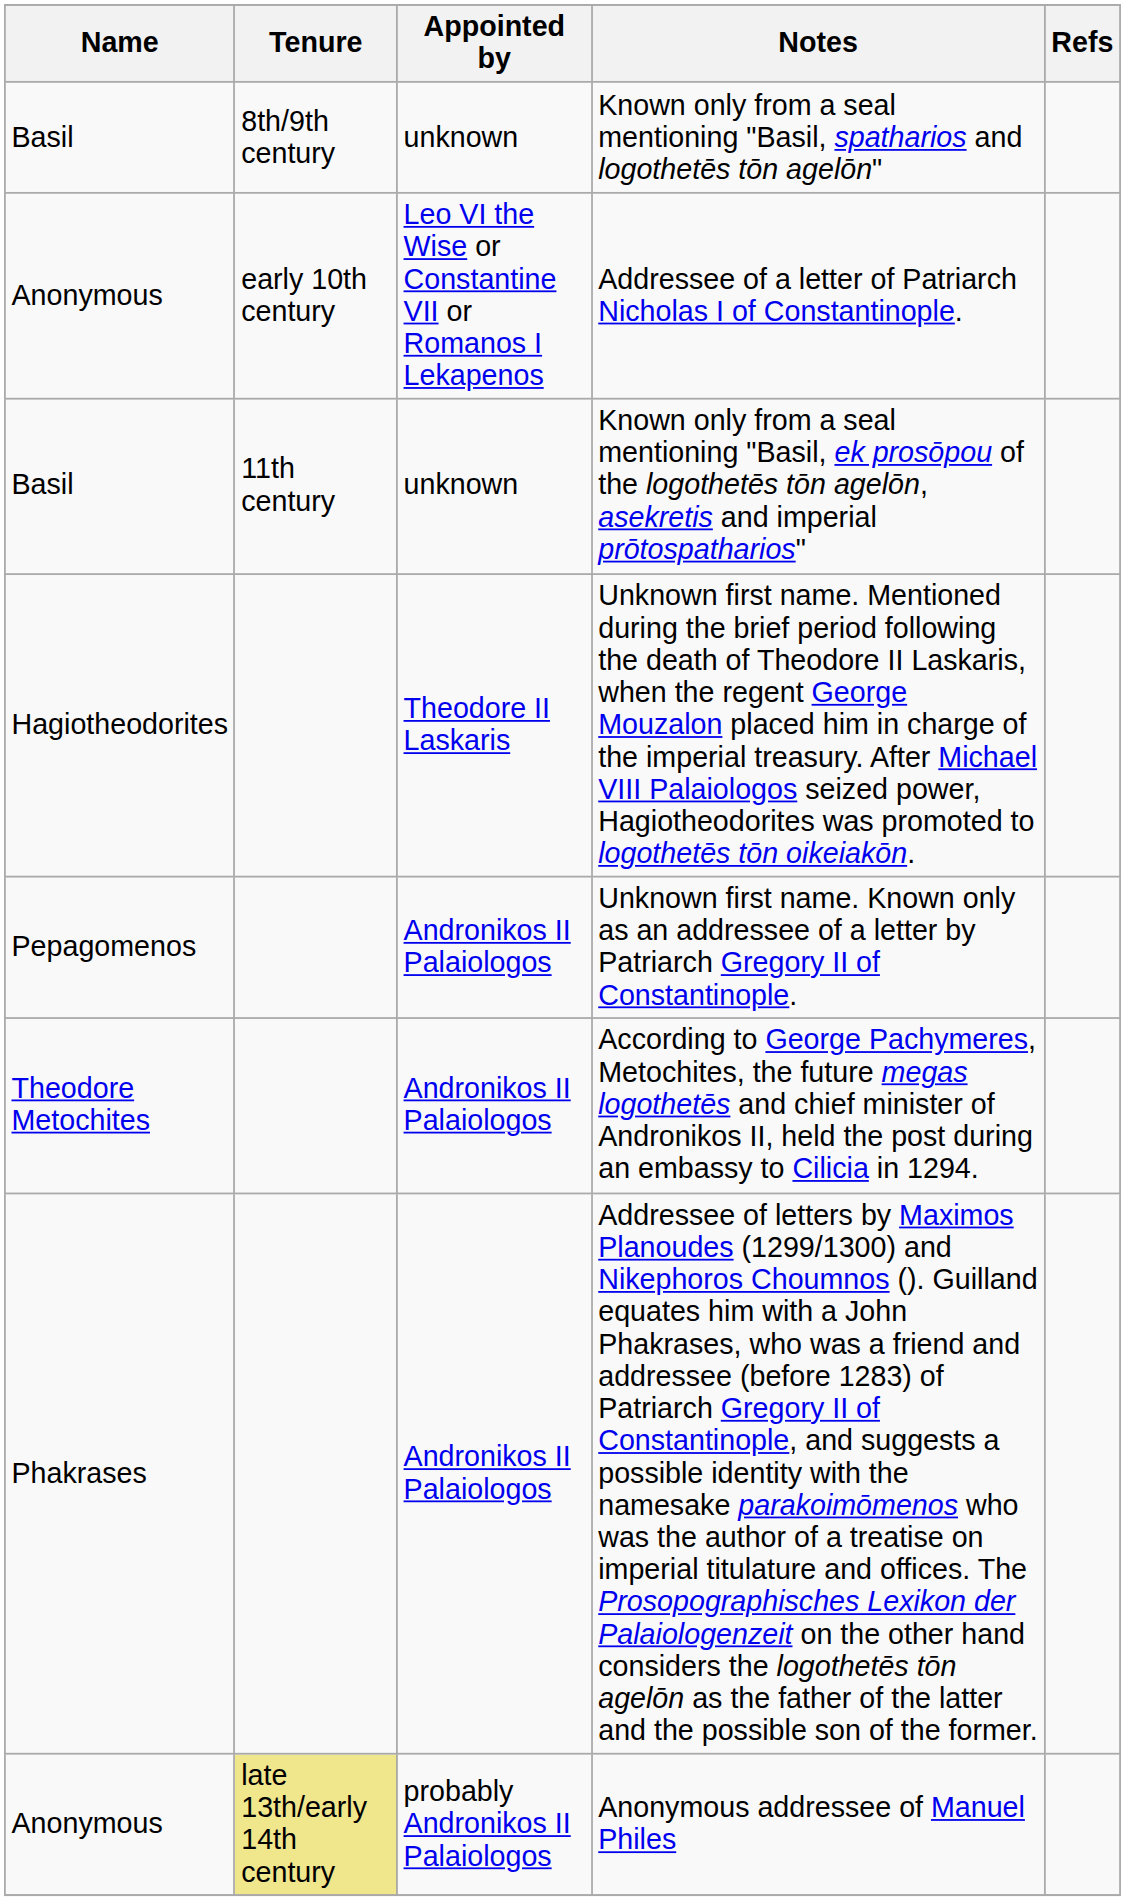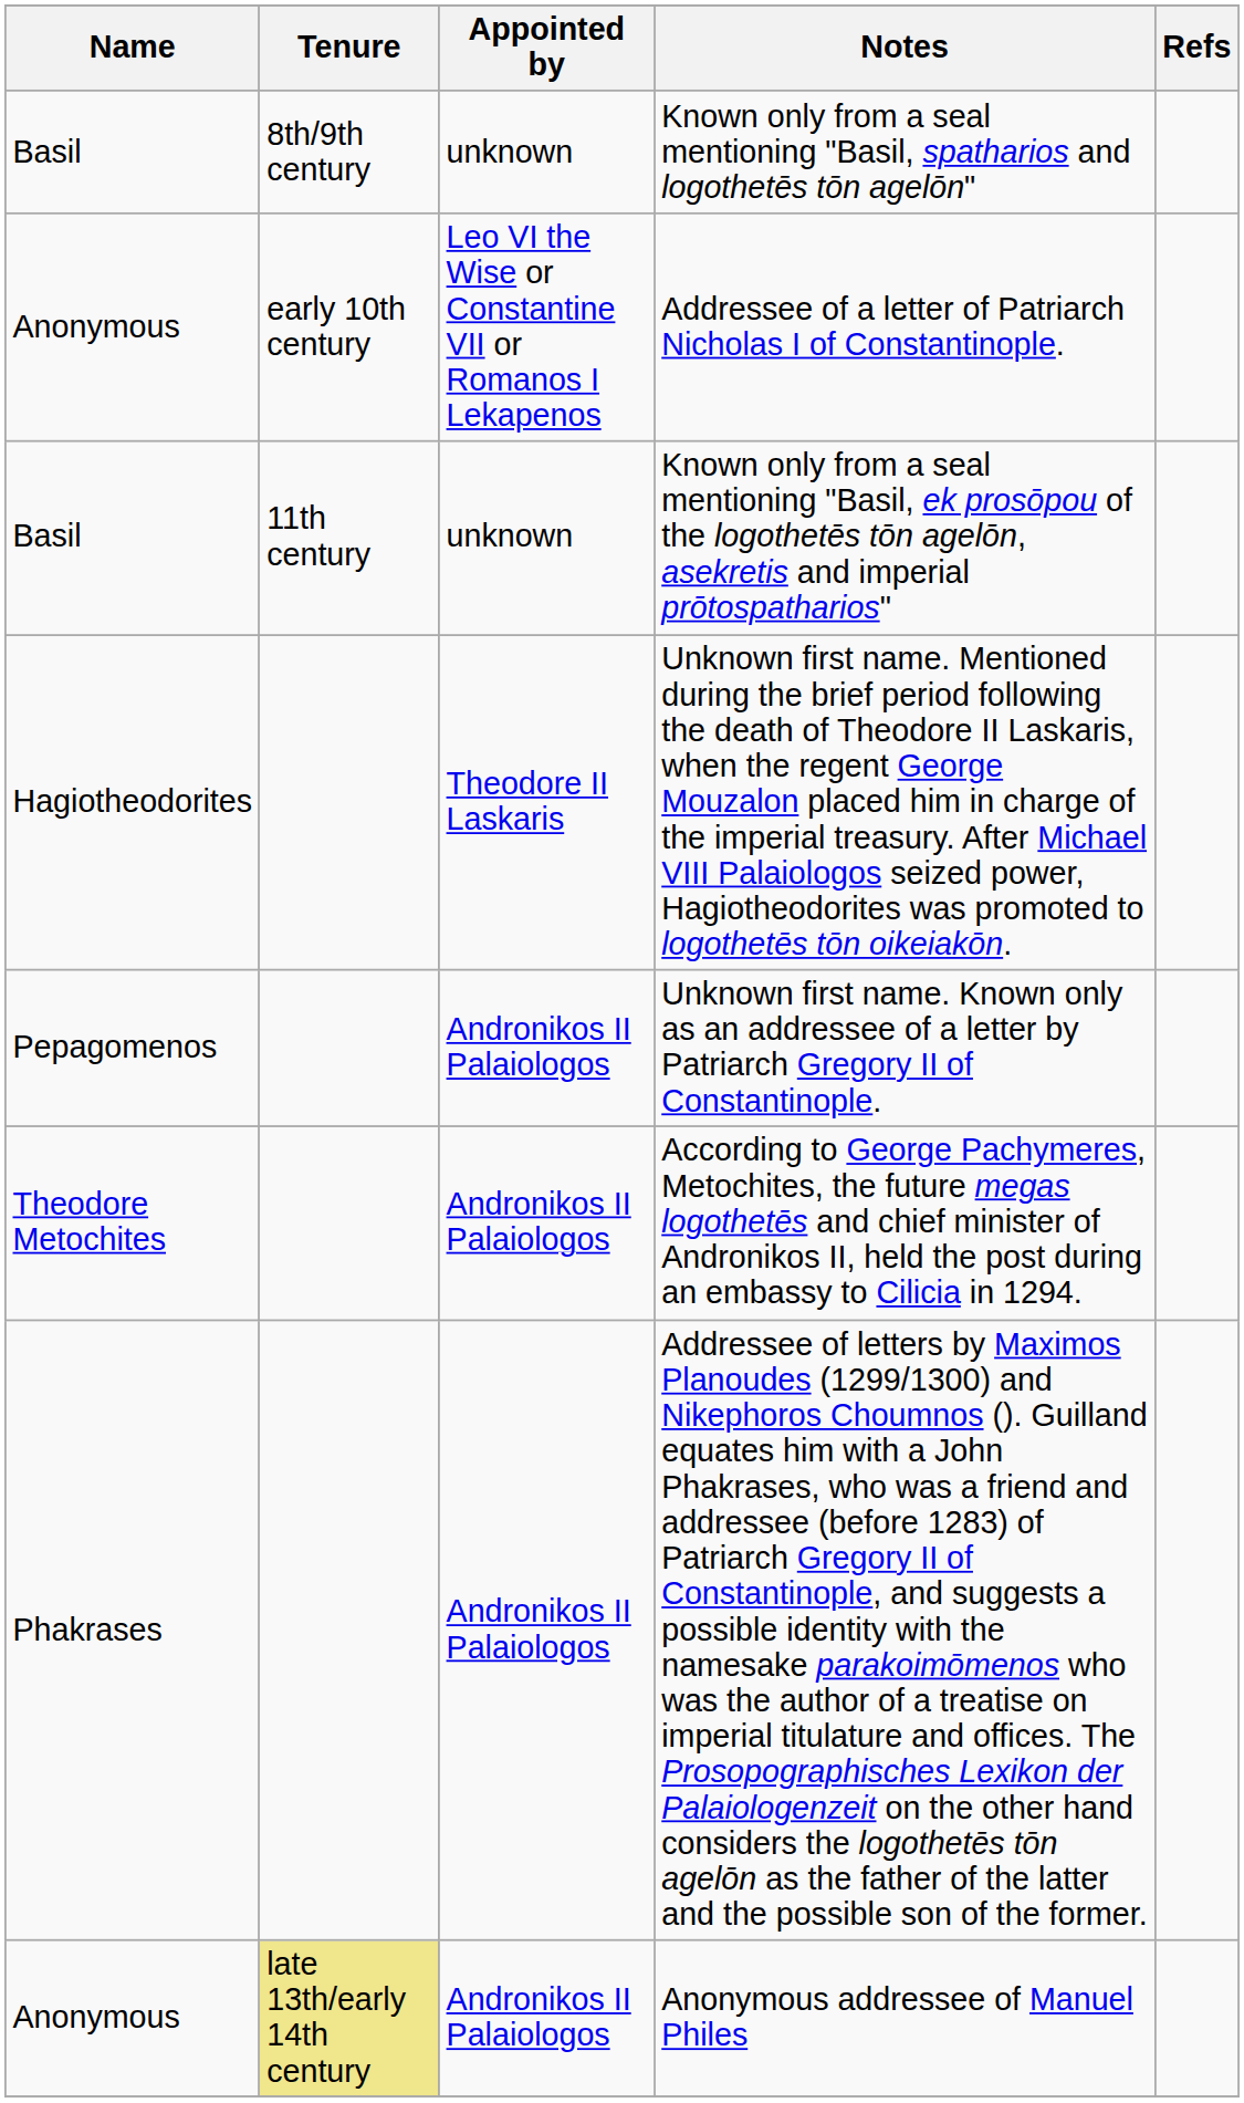 <table class="wikitable"  width="100%">
 <tr bgcolor="#FFDEAD">
 </tr>
 <tr>
 <th width="18%">Name</th>
 <th width="15%">Tenure</th>
 <th width="18%">Appointed by</th>
 <th width="44%">Notes</th>
 <th width="5%">Refs</th>
 </tr>
 <tr>
 <td>Basil</td>
 <td>8th/9th century</td>
 <td>unknown</td>
 <td>Known only from a seal mentioning "Basil, <em><a href='#'>spatharios</a></em> and <em>logothetēs tōn agelōn</em>"</td>
 <td></td>
 </tr>
 <tr>
 <td>Anonymous</td>
 <td>early 10th century</td>
 <td><a href='#'>Leo VI the Wise</a> or <a href='#'>Constantine VII</a> or <a href='#'>Romanos I Lekapenos</a></td>
 <td>Addressee of a letter of Patriarch <a href='#'>Nicholas I of Constantinople</a>.</td>
 <td></td>
 </tr>
 <tr>
 <td>Basil</td>
 <td>11th century</td>
 <td>unknown</td>
 <td>Known only from a seal mentioning "Basil, <em><a href='#'>ek prosōpou</a></em> of the <em>logothetēs tōn agelōn</em>, <em><a href='#'>asekretis</a></em> and imperial <em><a href='#'>prōtospatharios</a></em>"</td>
 <td></td>
 </tr>
 <tr>
 <td>Hagiotheodorites</td>
 <td></td>
 <td><a href='#'>Theodore II Laskaris</a></td>
 <td>Unknown first name. Mentioned during the brief period following the death of Theodore II Laskaris, when the regent <a href='#'>George Mouzalon</a> placed him in charge of the imperial treasury. After <a href='#'>Michael VIII Palaiologos</a> seized power, Hagiotheodorites was promoted to <em><a href='#'>logothetēs tōn oikeiakōn</a></em>.</td>
 <td></td>
 </tr>
 <tr>
 <td>Pepagomenos</td>
 <td></td>
 <td><a href='#'>Andronikos II Palaiologos</a></td>
 <td>Unknown first name. Known only as an addressee of a letter by Patriarch <a href='#'>Gregory II of Constantinople</a>.</td>
 <td></td>
 </tr>
 <tr>
 <td><a href='#'>Theodore Metochites</a></td>
 <td></td>
 <td><a href='#'>Andronikos II Palaiologos</a></td>
 <td>According to <a href='#'>George Pachymeres</a>, Metochites, the future <em><a href='#'>megas logothetēs</a></em> and chief minister of Andronikos II, held the post during an embassy to <a href='#'>Cilicia</a> in 1294.</td>
 <td></td>
 </tr>
 <tr>
 <td>Phakrases</td>
 <td></td>
 <td><a href='#'>Andronikos II Palaiologos</a></td>
 <td>Addressee of letters by <a href='#'>Maximos Planoudes</a> (1299/1300) and <a href='#'>Nikephoros Choumnos</a> (). Guilland equates him with a John Phakrases, who was a friend and addressee (before 1283) of Patriarch <a href='#'>Gregory II of Constantinople</a>, and suggests a possible identity with the namesake <em><a href='#'>parakoimōmenos</a></em> who was the author of a treatise on imperial titulature and offices. The <em><a href='#'>Prosopographisches Lexikon der Palaiologenzeit</a></em> on the other hand considers the <em>logothetēs tōn agelōn</em> as the father of the latter and the possible son of the former.</td>
 <td></td>
 </tr>
 <tr>
 <td>Anonymous</td>
 <td style="background: khaki;">late 13th/early 14th century</td>
-<td>probably <a href='#'>Andronikos II Palaiologos</a></td>
+<td><a href='#'>Andronikos II Palaiologos</a></td>
 <td>Anonymous addressee of <a href='#'>Manuel Philes</a></td>
 <td></td>
 </tr>
 <tr>
 </tr>
 </table>
